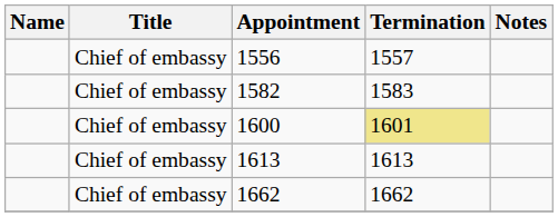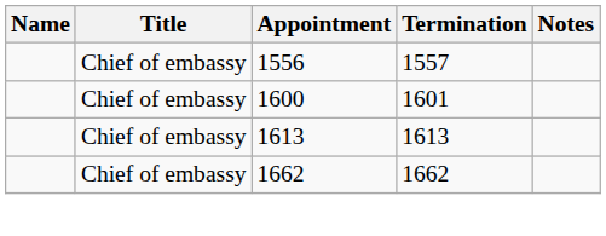 <table class="wikitable">
 <tr valign="middle">
 <th>Name</th>
 <th>Title</th>
 <th>Appointment</th>
 <th>Termination</th>
 <th>Notes</th>
 </tr>
 <tr>
 <td></td>
 <td>Chief of embassy</td>
 <td>1556</td>
 <td>1557</td>
 <td></td>
 </tr>
 <tr>
 <td></td>
 <td>Chief of embassy</td>
-<td>1582</td>
-<td>1583</td>
-<td></td>
-</tr>
-<tr>
-<td></td>
-<td>Chief of embassy</td>
 <td>1600</td>
-<td style="background: khaki;">1601</td>
+<td>1601</td>
 <td></td>
 </tr>
 <tr>
 <td></td>
 <td>Chief of embassy</td>
 <td>1613</td>
 <td>1613</td>
 <td></td>
 </tr>
 <tr>
 <td></td>
 <td>Chief of embassy</td>
 <td>1662</td>
 <td>1662</td>
 <td></td>
 </tr>
 <tr>
 </tr>
 </table>
